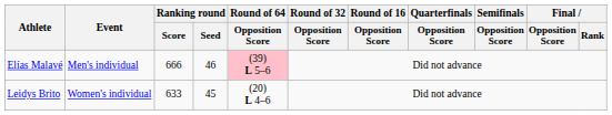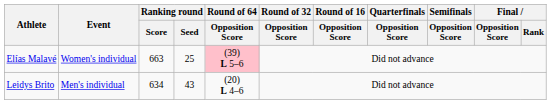 <table class="wikitable" style="font-size:90%">
 <tr>
 <th rowspan="2">Athlete</th>
 <th rowspan="2">Event</th>
 <th colspan="2">Ranking round</th>
 <th>Round of 64</th>
 <th>Round of 32</th>
 <th>Round of 16</th>
 <th>Quarterfinals</th>
 <th>Semifinals</th>
 <th colspan="2">Final / </th>
 </tr>
 <tr style="font-size:95%">
 <th>Score</th>
 <th>Seed</th>
 <th>Opposition<br>Score</th>
 <th>Opposition<br>Score</th>
 <th>Opposition<br>Score</th>
 <th>Opposition<br>Score</th>
 <th>Opposition<br>Score</th>
 <th>Opposition<br>Score</th>
 <th>Rank</th>
 </tr>
 <tr align=center>
 <td align=left><a href='#'>Elías Malavé</a></td>
-<td align=left><a href='#'>Men's individual</a></td>
-<td>666</td>
-<td>46</td>
+<td align=left><a href='#'>Women's individual</a></td>
+<td>663</td>
+<td>25</td>
 <td style="background: pink;"> (39)<br><strong>L</strong> 5–6</td>
 <td colspan=6>Did not advance</td>
 </tr>
 <tr align=center>
 <td align=left><a href='#'>Leidys Brito</a></td>
-<td align=left><a href='#'>Women's individual</a></td>
-<td>633</td>
-<td>45</td>
+<td align=left><a href='#'>Men's individual</a></td>
+<td>634</td>
+<td>43</td>
 <td> (20)<br><strong>L</strong> 4–6</td>
 <td colspan=6>Did not advance</td>
 </tr>
 </table>
